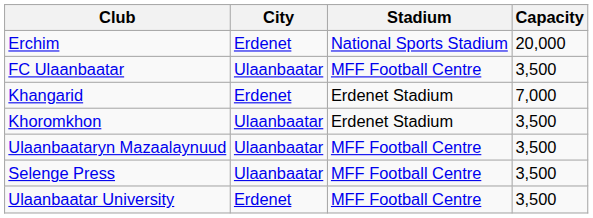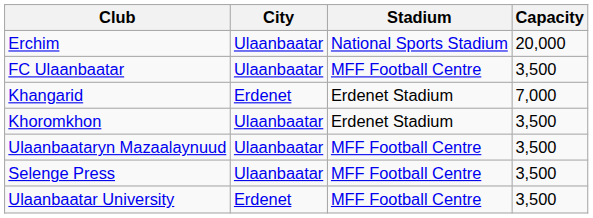 <table class="wikitable sortable" style="font-size:95%">
 <tr>
 <th>Club</th>
 <th>City</th>
 <th>Stadium</th>
 <th>Capacity</th>
 </tr>
 <tr>
 <td><a href='#'>Erchim</a></td>
-<td><a href='#'>Erdenet</a></td>
+<td><a href='#'>Ulaanbaatar</a></td>
 <td><a href='#'>National Sports Stadium</a></td>
 <td>20,000</td>
 </tr>
 <tr>
 <td><a href='#'>FC Ulaanbaatar</a></td>
 <td><a href='#'>Ulaanbaatar</a></td>
 <td><a href='#'>MFF Football Centre</a></td>
 <td>3,500</td>
 </tr>
 <tr>
 <td><a href='#'>Khangarid</a></td>
 <td><a href='#'>Erdenet</a></td>
 <td>Erdenet Stadium</td>
 <td>7,000</td>
 </tr>
 <tr>
 <td><a href='#'>Khoromkhon</a></td>
 <td><a href='#'>Ulaanbaatar</a></td>
 <td>Erdenet Stadium</td>
 <td>3,500</td>
 </tr>
 <tr>
 <td><a href='#'>Ulaanbaataryn Mazaalaynuud</a></td>
 <td><a href='#'>Ulaanbaatar</a></td>
 <td><a href='#'>MFF Football Centre</a></td>
 <td>3,500</td>
 </tr>
 <tr>
 <td><a href='#'>Selenge Press</a></td>
 <td><a href='#'>Ulaanbaatar</a></td>
 <td><a href='#'>MFF Football Centre</a></td>
 <td>3,500</td>
 </tr>
 <tr>
 <td><a href='#'>Ulaanbaatar University</a></td>
 <td><a href='#'>Erdenet</a></td>
 <td><a href='#'>MFF Football Centre</a></td>
 <td>3,500</td>
 </tr>
 </table>
